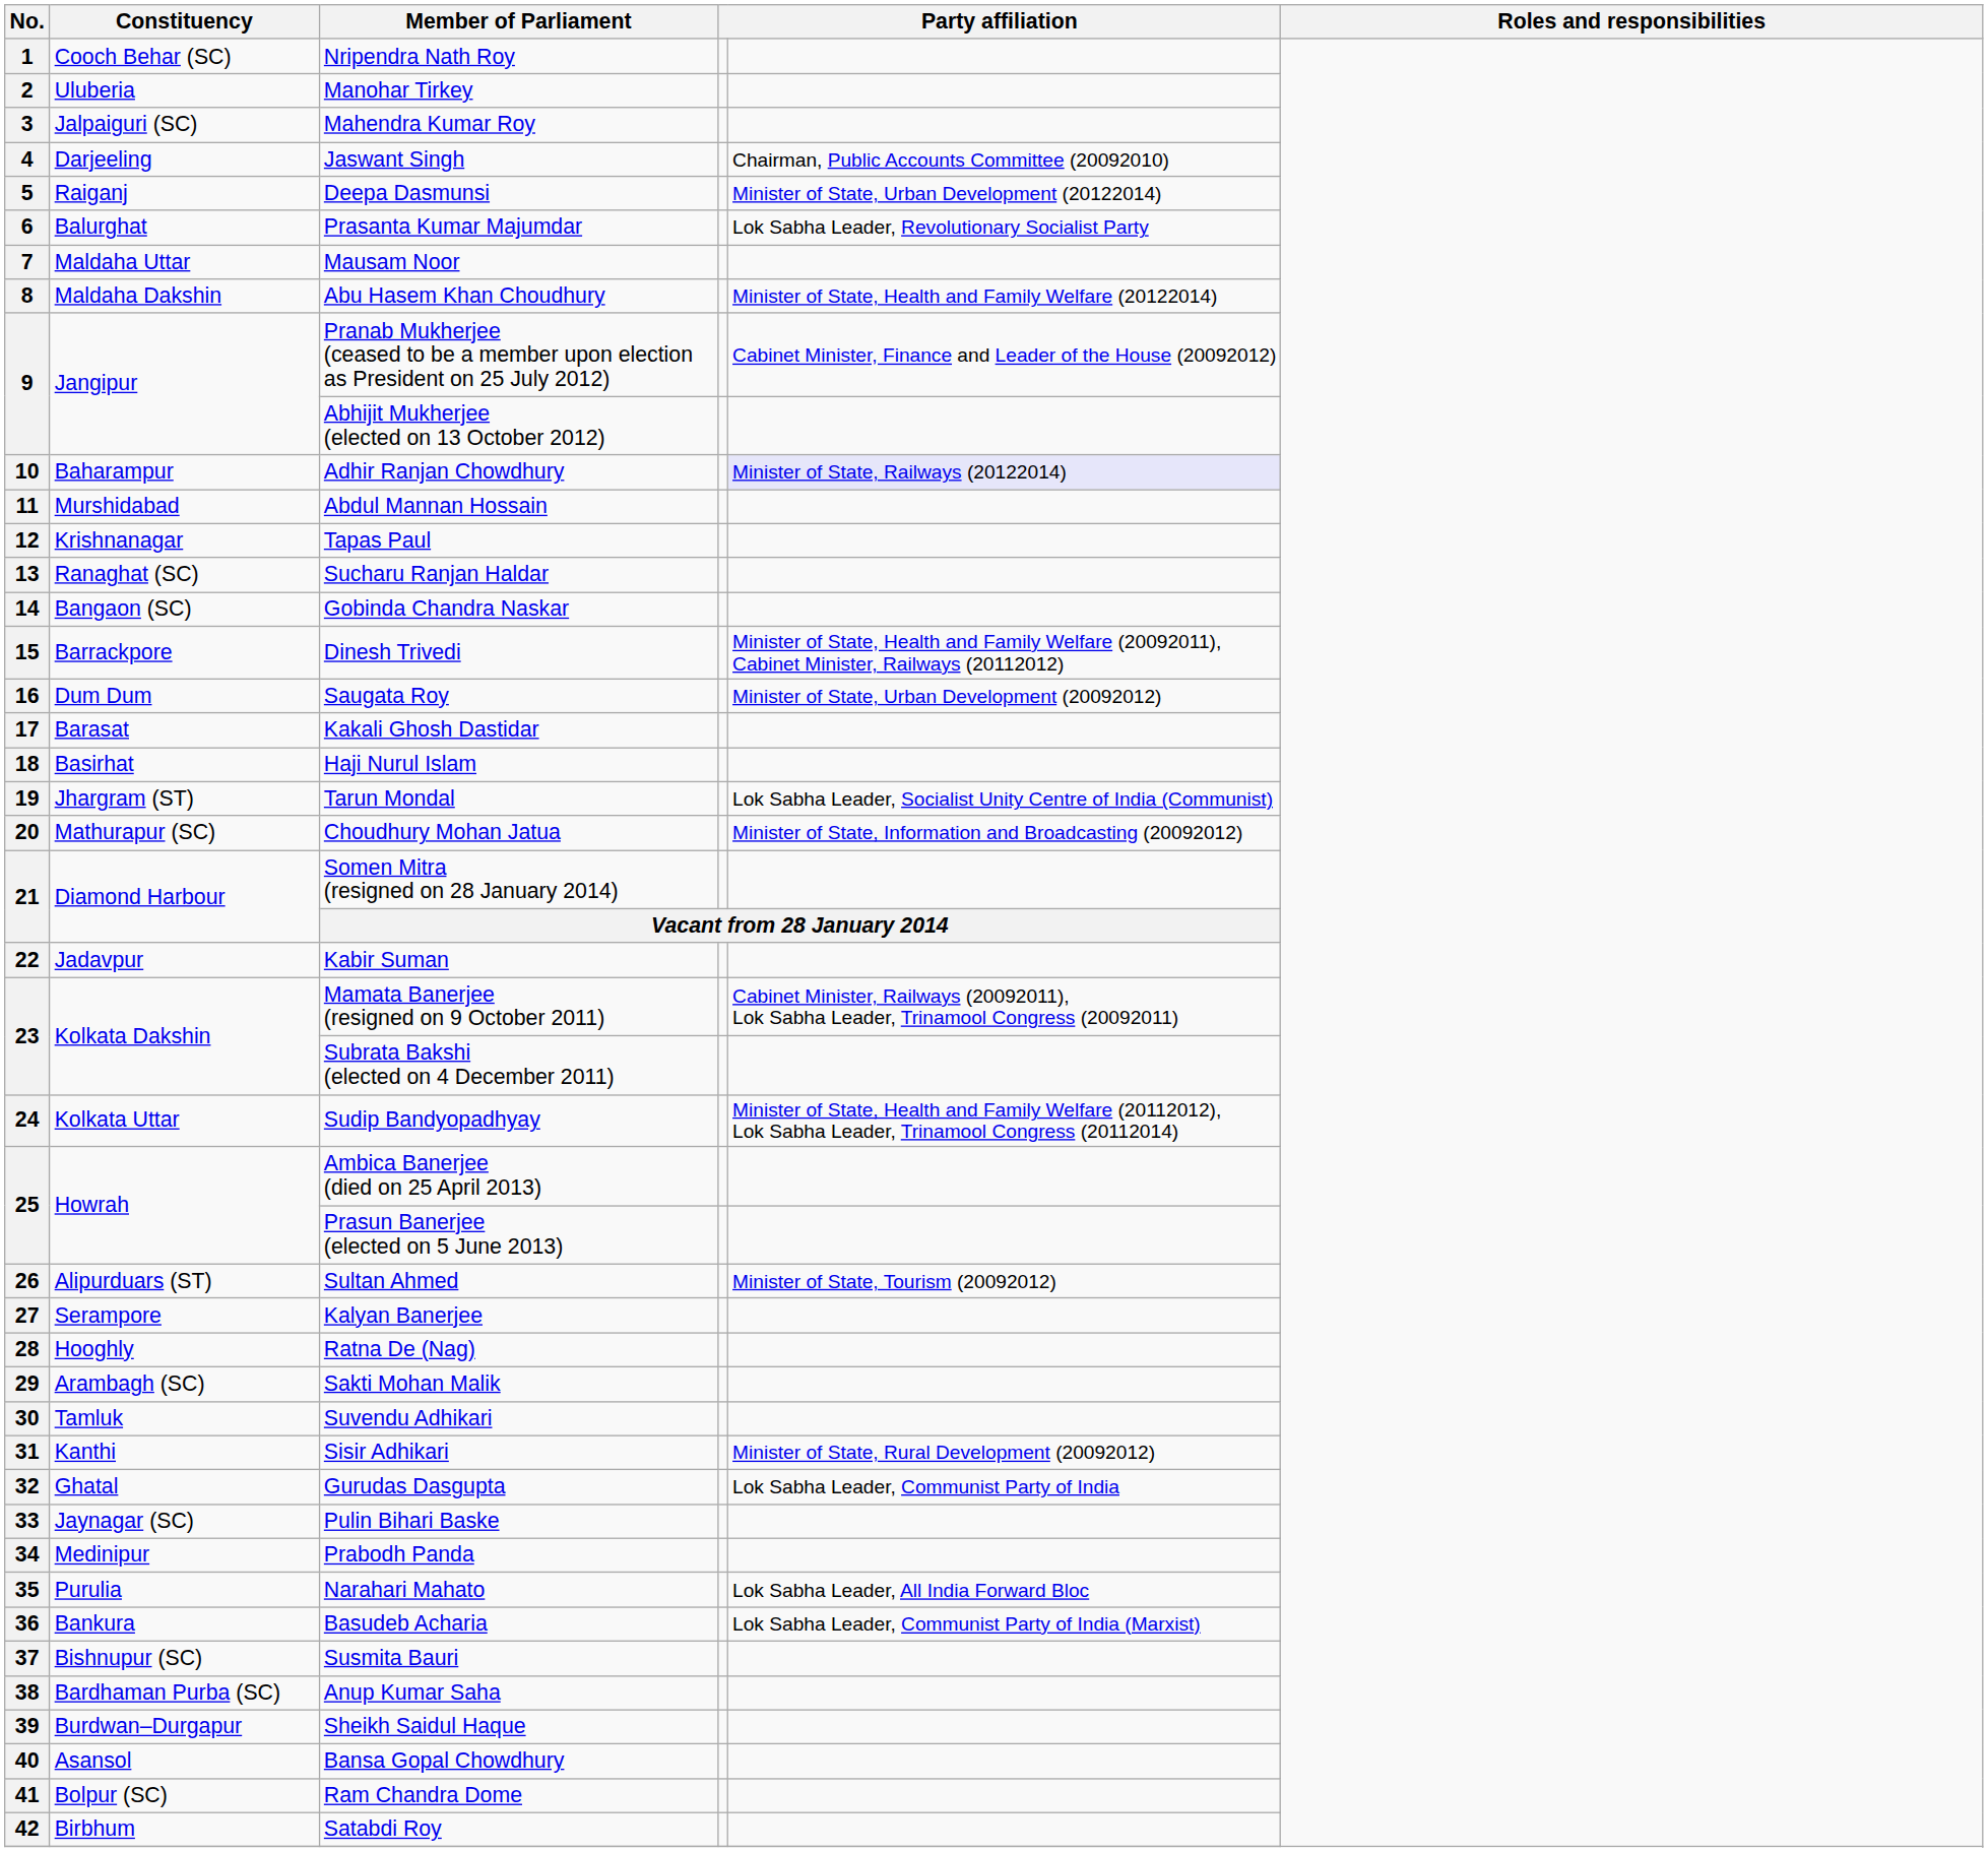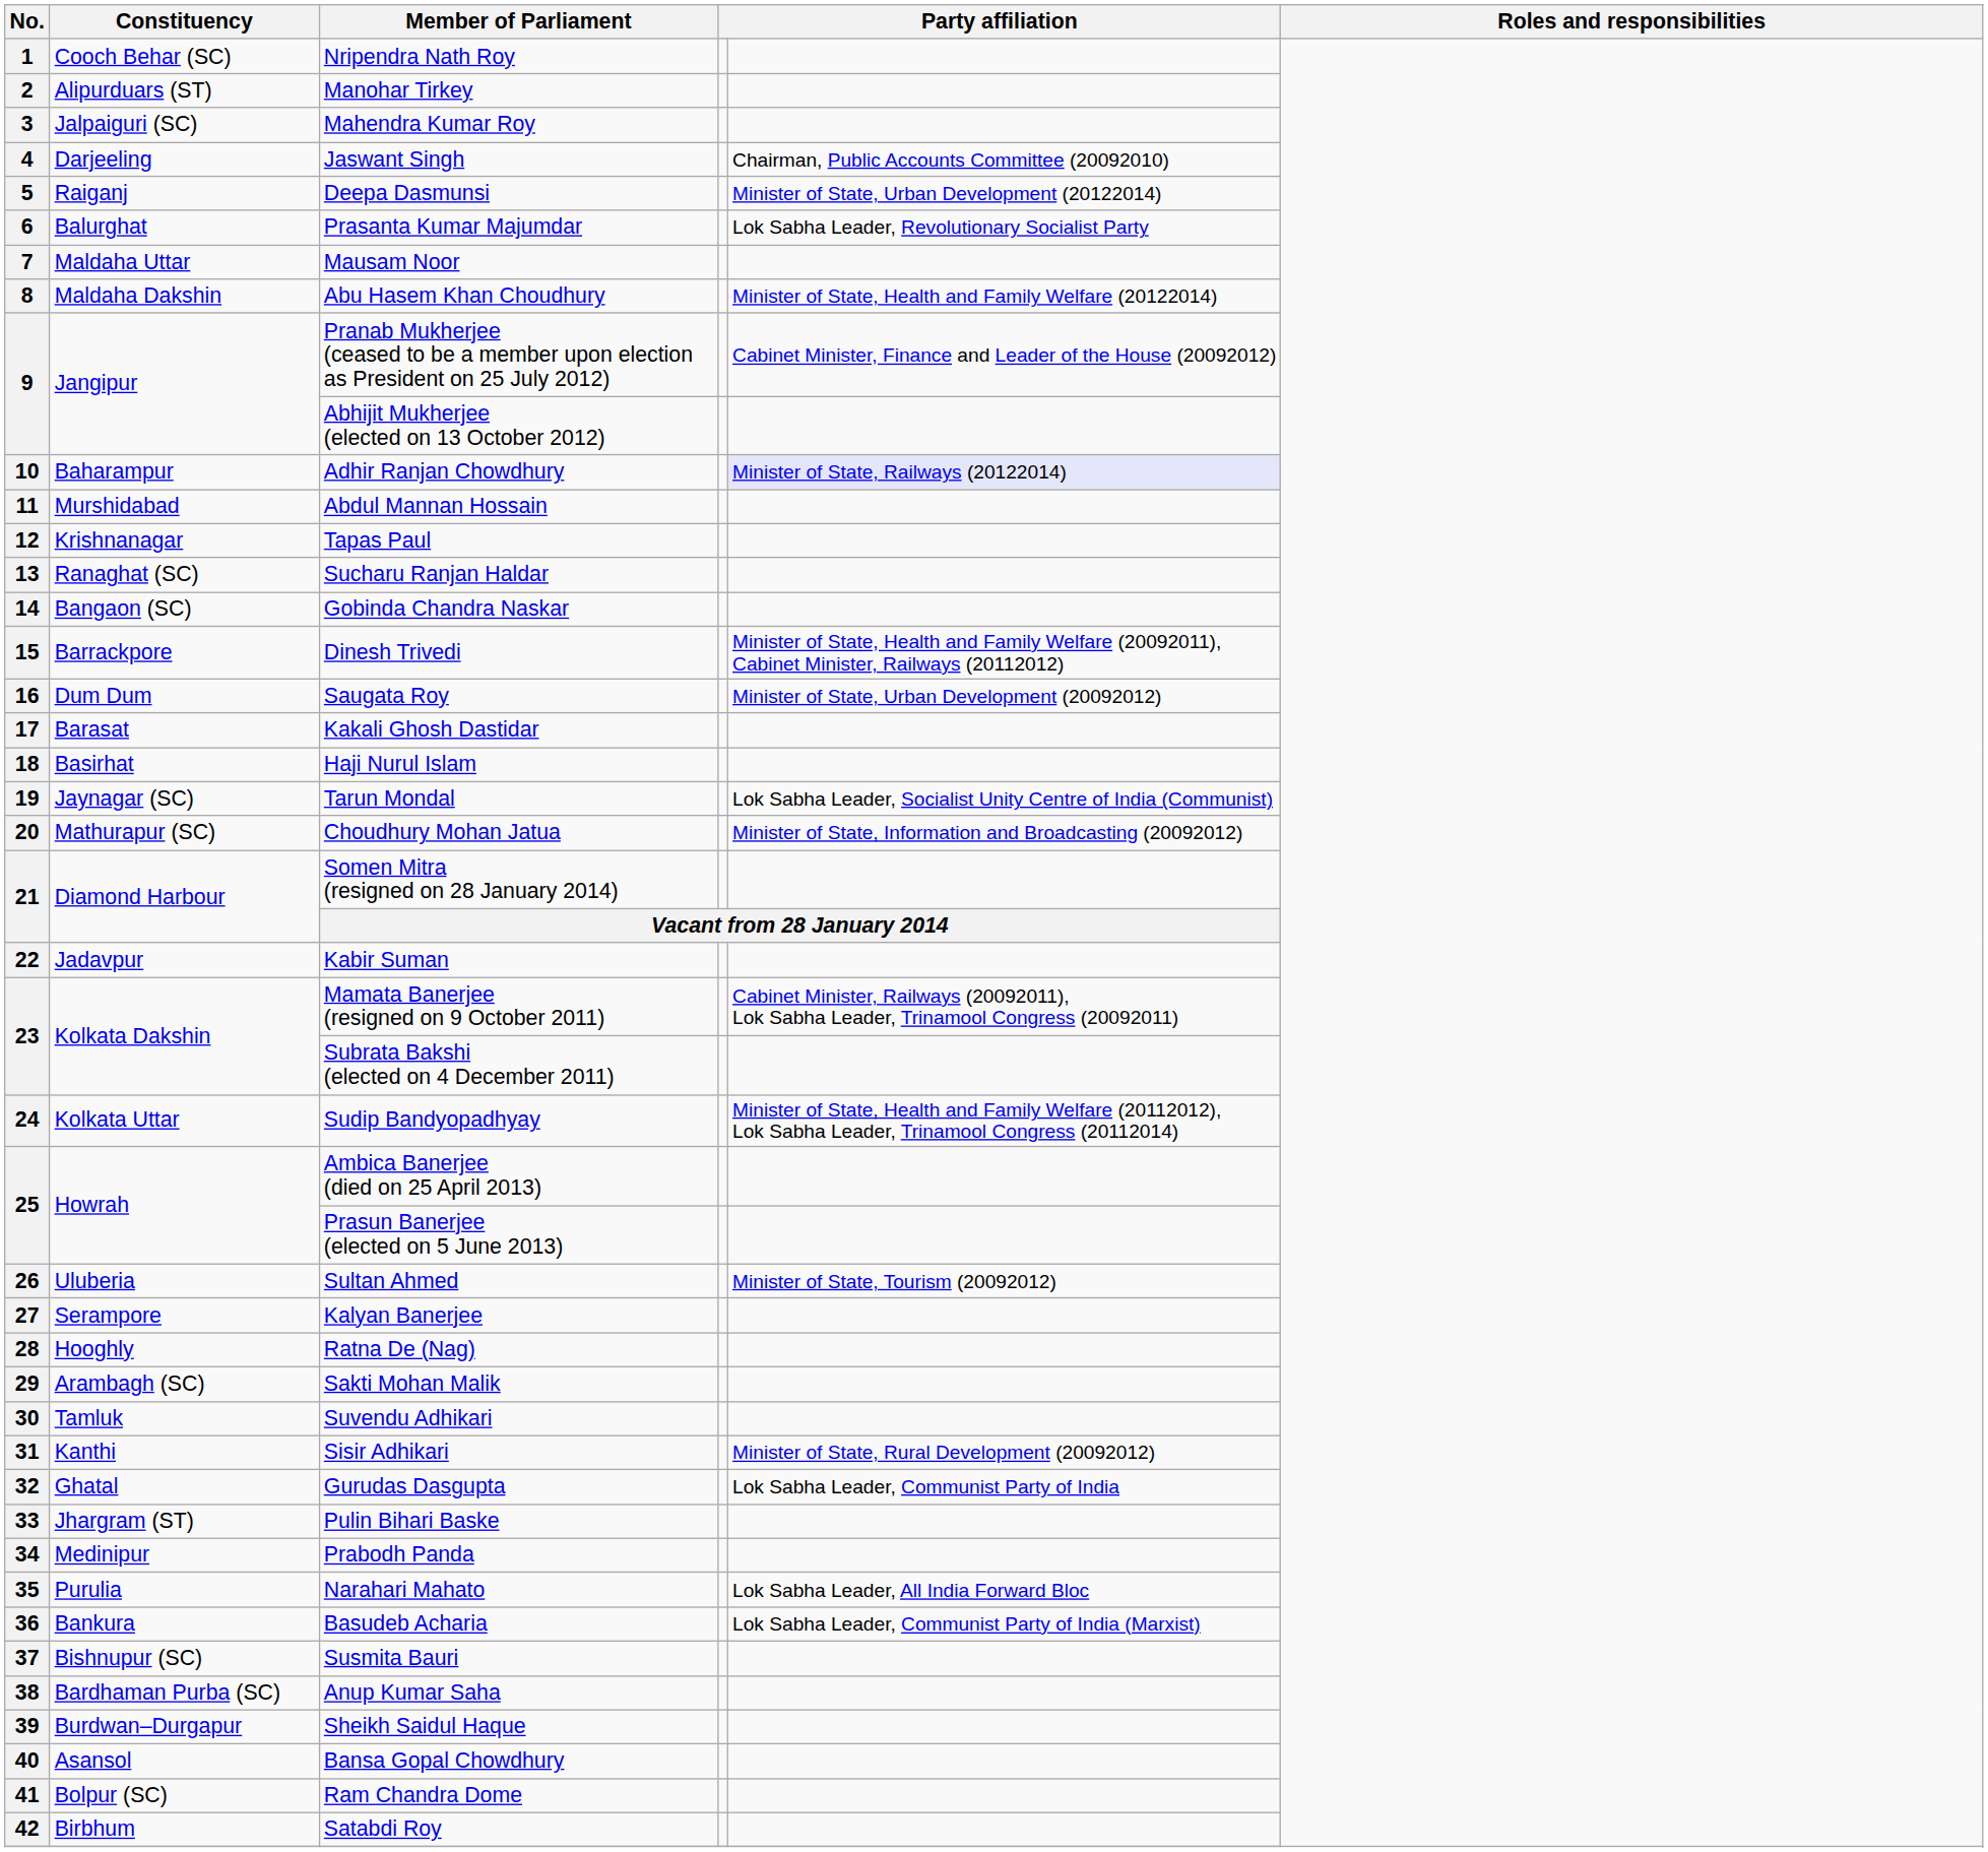 <table class="wikitable">
 <tr style="text-align:center;">
 <th>No.</th>
 <th style="width:12em">Constituency</th>
 <th style="width:18em">Member of Parliament</th>
 <th colspan="2" style="width:18em">Party affiliation</th>
 <th style="width:32em">Roles and responsibilities</th>
 </tr>
 <tr>
 <th>1</th>
 <td><a href='#'>Cooch Behar</a> (SC)</td>
 <td><a href='#'>Nripendra Nath Roy</a></td>
 <td></td>
 <td></td>
 </tr>
 <tr>
 <th>2</th>
-<td><a href='#'>Uluberia</a></td>
+<td><a href='#'>Alipurduars</a> (ST)</td>
 <td><a href='#'>Manohar Tirkey</a></td>
 <td></td>
 <td></td>
 </tr>
 <tr>
 <th>3</th>
 <td><a href='#'>Jalpaiguri</a> (SC)</td>
 <td><a href='#'>Mahendra Kumar Roy</a></td>
 <td></td>
 <td></td>
 </tr>
 <tr>
 <th>4</th>
 <td><a href='#'>Darjeeling</a></td>
 <td><a href='#'>Jaswant Singh</a></td>
 <td></td>
 <td style="font-size:90%">Chairman, <a href='#'>Public Accounts Committee</a> (20092010)</td>
 </tr>
 <tr>
 <th>5</th>
 <td><a href='#'>Raiganj</a></td>
 <td><a href='#'>Deepa Dasmunsi</a></td>
 <td></td>
 <td style="font-size:90%"><a href='#'>Minister of State, Urban Development</a> (20122014)</td>
 </tr>
 <tr>
 <th>6</th>
 <td><a href='#'>Balurghat</a></td>
 <td><a href='#'>Prasanta Kumar Majumdar</a></td>
 <td></td>
 <td style="font-size:90%">Lok Sabha Leader, <a href='#'>Revolutionary Socialist Party</a></td>
 </tr>
 <tr>
 <th>7</th>
 <td><a href='#'>Maldaha Uttar</a></td>
 <td><a href='#'>Mausam Noor</a></td>
 <td></td>
 <td></td>
 </tr>
 <tr>
 <th>8</th>
 <td><a href='#'>Maldaha Dakshin</a></td>
 <td><a href='#'>Abu Hasem Khan Choudhury</a></td>
 <td></td>
 <td style="font-size:90%"><a href='#'>Minister of State, Health and Family Welfare</a> (20122014)</td>
 </tr>
 <tr>
 <th rowspan="2">9</th>
 <td rowspan="2"><a href='#'>Jangipur</a></td>
 <td><a href='#'>Pranab Mukherjee</a><br>(ceased to be a member upon election as President on 25 July 2012)</td>
 <td></td>
 <td style="font-size:90%"><a href='#'>Cabinet Minister, Finance</a> and <a href='#'>Leader of the House</a> (20092012)</td>
 </tr>
 <tr>
 <td><a href='#'>Abhijit Mukherjee</a><br>(elected on 13 October 2012)</td>
 <td></td>
 <td></td>
 </tr>
 <tr>
 <th>10</th>
 <td><a href='#'>Baharampur</a></td>
 <td><a href='#'>Adhir Ranjan Chowdhury</a></td>
 <td></td>
 <td style="background: lavender; font-size:90%"><a href='#'>Minister of State, Railways</a> (20122014)</td>
 </tr>
 <tr>
 <th>11</th>
 <td><a href='#'>Murshidabad</a></td>
 <td><a href='#'>Abdul Mannan Hossain</a></td>
 <td></td>
 <td></td>
 </tr>
 <tr>
 <th>12</th>
 <td><a href='#'>Krishnanagar</a></td>
 <td><a href='#'>Tapas Paul</a></td>
 <td></td>
 <td></td>
 </tr>
 <tr>
 <th>13</th>
 <td><a href='#'>Ranaghat</a> (SC)</td>
 <td><a href='#'>Sucharu Ranjan Haldar</a></td>
 <td></td>
 <td></td>
 </tr>
 <tr>
 <th>14</th>
 <td><a href='#'>Bangaon</a> (SC)</td>
 <td><a href='#'>Gobinda Chandra Naskar</a></td>
 <td></td>
 <td></td>
 </tr>
 <tr>
 <th>15</th>
 <td><a href='#'>Barrackpore</a></td>
 <td><a href='#'>Dinesh Trivedi</a></td>
 <td></td>
 <td style="font-size:90%"><a href='#'>Minister of State, Health and Family Welfare</a> (20092011),<br><a href='#'>Cabinet Minister, Railways</a> (20112012)</td>
 </tr>
 <tr>
 <th>16</th>
 <td><a href='#'>Dum Dum</a></td>
 <td><a href='#'>Saugata Roy</a></td>
 <td></td>
 <td style="font-size:90%"><a href='#'>Minister of State, Urban Development</a> (20092012)</td>
 </tr>
 <tr>
 <th>17</th>
 <td><a href='#'>Barasat</a></td>
 <td><a href='#'>Kakali Ghosh Dastidar</a></td>
 <td></td>
 <td></td>
 </tr>
 <tr>
 <th>18</th>
 <td><a href='#'>Basirhat</a></td>
 <td><a href='#'>Haji Nurul Islam</a></td>
 <td></td>
 <td></td>
 </tr>
 <tr>
 <th>19</th>
-<td><a href='#'>Jhargram</a> (ST)</td>
+<td><a href='#'>Jaynagar</a> (SC)</td>
 <td><a href='#'>Tarun Mondal</a></td>
 <td></td>
 <td style="font-size:90%">Lok Sabha Leader, <a href='#'>Socialist Unity Centre of India (Communist)</a></td>
 </tr>
 <tr>
 <th>20</th>
 <td><a href='#'>Mathurapur</a> (SC)</td>
 <td><a href='#'>Choudhury Mohan Jatua</a></td>
 <td></td>
 <td style="font-size:90%"><a href='#'>Minister of State, Information and Broadcasting</a> (20092012)</td>
 </tr>
 <tr>
 <th rowspan="2">21</th>
 <td rowspan="2"><a href='#'>Diamond Harbour</a></td>
 <td><a href='#'>Somen Mitra</a><br>(resigned on 28 January 2014)</td>
 <td></td>
 <td></td>
 </tr>
 <tr>
 <th colspan="3"><em>Vacant from 28 January 2014</em></th>
 </tr>
 <tr>
 <th>22</th>
 <td><a href='#'>Jadavpur</a></td>
 <td><a href='#'>Kabir Suman</a></td>
 <td></td>
 <td></td>
 </tr>
 <tr>
 <th rowspan="2">23</th>
 <td rowspan="2"><a href='#'>Kolkata Dakshin</a></td>
 <td><a href='#'>Mamata Banerjee</a><br>(resigned on 9 October 2011)</td>
 <td></td>
 <td style="font-size:90%"><a href='#'>Cabinet Minister, Railways</a> (20092011),<br>Lok Sabha Leader, <a href='#'>Trinamool Congress</a> (20092011)</td>
 </tr>
 <tr>
 <td><a href='#'>Subrata Bakshi</a><br>(elected on 4 December 2011)</td>
 <td></td>
 <td></td>
 </tr>
 <tr>
 <th>24</th>
 <td><a href='#'>Kolkata Uttar</a></td>
 <td><a href='#'>Sudip Bandyopadhyay</a></td>
 <td></td>
 <td style="font-size:90%"><a href='#'>Minister of State, Health and Family Welfare</a> (20112012),<br>Lok Sabha Leader, <a href='#'>Trinamool Congress</a> (20112014)</td>
 </tr>
 <tr>
 <th rowspan="2">25</th>
 <td rowspan="2"><a href='#'>Howrah</a></td>
 <td><a href='#'>Ambica Banerjee</a><br>(died on 25 April 2013) </td>
 <td></td>
 <td></td>
 </tr>
 <tr>
 <td><a href='#'>Prasun Banerjee</a><br>(elected on 5 June 2013)</td>
 <td></td>
 <td></td>
 </tr>
 <tr>
 <th>26</th>
-<td><a href='#'>Alipurduars</a> (ST)</td>
+<td><a href='#'>Uluberia</a></td>
 <td><a href='#'>Sultan Ahmed</a></td>
 <td></td>
 <td style="font-size:90%"><a href='#'>Minister of State, Tourism</a> (20092012)</td>
 </tr>
 <tr>
 <th>27</th>
 <td><a href='#'>Serampore</a></td>
 <td><a href='#'>Kalyan Banerjee</a></td>
 <td></td>
 <td></td>
 </tr>
 <tr>
 <th>28</th>
 <td><a href='#'>Hooghly</a></td>
 <td><a href='#'>Ratna De (Nag)</a></td>
 <td></td>
 <td></td>
 </tr>
 <tr>
 <th>29</th>
 <td><a href='#'>Arambagh</a> (SC)</td>
 <td><a href='#'>Sakti Mohan Malik</a></td>
 <td></td>
 <td></td>
 </tr>
 <tr>
 <th>30</th>
 <td><a href='#'>Tamluk</a></td>
 <td><a href='#'>Suvendu Adhikari</a></td>
 <td></td>
 <td></td>
 </tr>
 <tr>
 <th>31</th>
 <td><a href='#'>Kanthi</a></td>
 <td><a href='#'>Sisir Adhikari</a></td>
 <td></td>
 <td style="font-size:90%"><a href='#'>Minister of State, Rural Development</a> (20092012)</td>
 </tr>
 <tr>
 <th>32</th>
 <td><a href='#'>Ghatal</a></td>
 <td><a href='#'>Gurudas Dasgupta</a></td>
 <td></td>
 <td style="font-size:90%">Lok Sabha Leader, <a href='#'>Communist Party of India</a></td>
 </tr>
 <tr>
 <th>33</th>
-<td><a href='#'>Jaynagar</a> (SC)</td>
+<td><a href='#'>Jhargram</a> (ST)</td>
 <td><a href='#'>Pulin Bihari Baske</a></td>
 <td></td>
 <td></td>
 </tr>
 <tr>
 <th>34</th>
 <td><a href='#'>Medinipur</a></td>
 <td><a href='#'>Prabodh Panda</a></td>
 <td></td>
 <td></td>
 </tr>
 <tr>
 <th>35</th>
 <td><a href='#'>Purulia</a></td>
 <td><a href='#'>Narahari Mahato</a></td>
 <td></td>
 <td style="font-size:90%">Lok Sabha Leader, <a href='#'>All India Forward Bloc</a></td>
 </tr>
 <tr>
 <th>36</th>
 <td><a href='#'>Bankura</a></td>
 <td><a href='#'>Basudeb Acharia</a></td>
 <td></td>
 <td style="font-size:90%">Lok Sabha Leader, <a href='#'>Communist Party of India (Marxist)</a></td>
 </tr>
 <tr>
 <th>37</th>
 <td><a href='#'>Bishnupur</a> (SC)</td>
 <td><a href='#'>Susmita Bauri</a></td>
 <td></td>
 <td></td>
 </tr>
 <tr>
 <th>38</th>
 <td><a href='#'>Bardhaman Purba</a> (SC)</td>
 <td><a href='#'>Anup Kumar Saha</a></td>
 <td></td>
 <td></td>
 </tr>
 <tr>
 <th>39</th>
 <td><a href='#'>Burdwan–Durgapur</a></td>
 <td><a href='#'>Sheikh Saidul Haque</a></td>
 <td></td>
 <td></td>
 </tr>
 <tr>
 <th>40</th>
 <td><a href='#'>Asansol</a></td>
 <td><a href='#'>Bansa Gopal Chowdhury</a></td>
 <td></td>
 <td></td>
 </tr>
 <tr>
 <th>41</th>
 <td><a href='#'>Bolpur</a> (SC)</td>
 <td><a href='#'>Ram Chandra Dome</a></td>
 <td></td>
 <td></td>
 </tr>
 <tr>
 <th>42</th>
 <td><a href='#'>Birbhum</a></td>
 <td><a href='#'>Satabdi Roy</a></td>
 <td></td>
 <td></td>
 </tr>
 <tr>
 </tr>
 </table>
